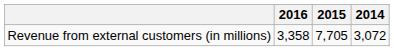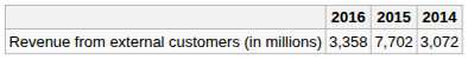 <table class="wikitable">
 <tr>
 <th></th>
 <th>2016</th>
 <th>2015</th>
 <th>2014</th>
 </tr>
 <tr>
 <td>Revenue from external customers (in millions)</td>
 <td>3,358</td>
-<td>7,705</td>
+<td>7,702</td>
 <td>3,072</td>
 </tr>
 </table>
